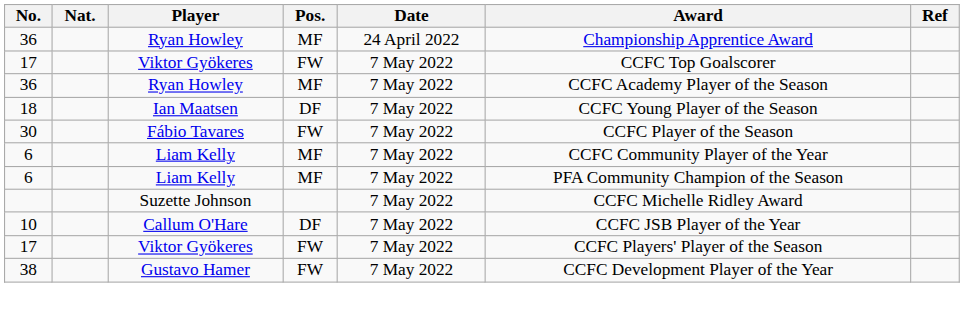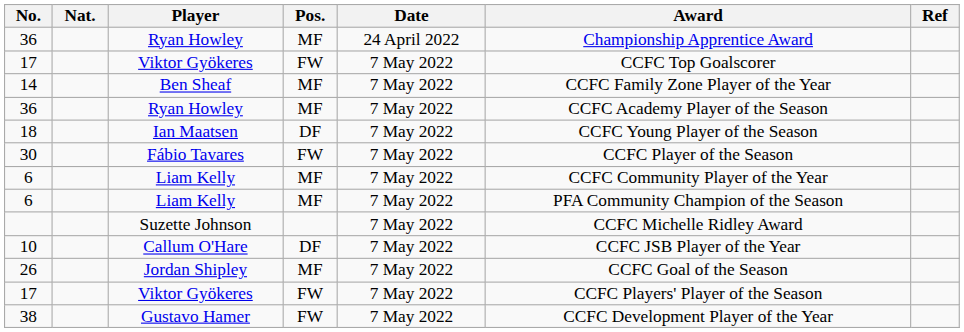 <table class="wikitable sortable alternance" style="font-size:100%; text-align:center; line-height:14px; width:70%;">
 <tr>
 <th>No.</th>
 <th>Nat.</th>
 <th>Player</th>
 <th>Pos.</th>
 <th>Date</th>
 <th>Award</th>
 <th>Ref</th>
 </tr>
 <tr>
 <td>36</td>
 <td></td>
 <td><a href='#'>Ryan Howley</a></td>
 <td>MF</td>
 <td>24 April 2022</td>
 <td><a href='#'>Championship Apprentice Award</a></td>
 <td></td>
 </tr>
 <tr>
 <td>17</td>
 <td></td>
 <td><a href='#'>Viktor Gyökeres</a></td>
 <td>FW</td>
 <td>7 May 2022</td>
 <td>CCFC Top Goalscorer</td>
+<td></td>
+</tr>
+<tr>
+<td>14</td>
+<td></td>
+<td><a href='#'>Ben Sheaf</a></td>
+<td>MF</td>
+<td>7 May 2022</td>
+<td>CCFC Family Zone Player of the Year</td>
 <td></td>
 </tr>
 <tr>
 <td>36</td>
 <td></td>
 <td><a href='#'>Ryan Howley</a></td>
 <td>MF</td>
 <td>7 May 2022</td>
 <td>CCFC Academy Player of the Season</td>
 <td></td>
 </tr>
 <tr>
 <td>18</td>
 <td></td>
 <td><a href='#'>Ian Maatsen</a></td>
 <td>DF</td>
 <td>7 May 2022</td>
 <td>CCFC Young Player of the Season</td>
 <td></td>
 </tr>
 <tr>
 <td>30</td>
 <td></td>
 <td><a href='#'>Fábio Tavares</a></td>
 <td>FW</td>
 <td>7 May 2022</td>
 <td>CCFC Player of the Season</td>
 <td></td>
 </tr>
 <tr>
 <td>6</td>
 <td></td>
 <td><a href='#'>Liam Kelly</a></td>
 <td>MF</td>
 <td>7 May 2022</td>
 <td>CCFC Community Player of the Year</td>
 <td></td>
 </tr>
 <tr>
 <td>6</td>
 <td></td>
 <td><a href='#'>Liam Kelly</a></td>
 <td>MF</td>
 <td>7 May 2022</td>
 <td>PFA Community Champion of the Season</td>
 <td></td>
 </tr>
 <tr>
 <td></td>
 <td></td>
 <td>Suzette Johnson</td>
 <td></td>
 <td>7 May 2022</td>
 <td>CCFC Michelle Ridley Award</td>
 <td></td>
 </tr>
 <tr>
 <td>10</td>
 <td></td>
 <td><a href='#'>Callum O'Hare</a></td>
 <td>DF</td>
 <td>7 May 2022</td>
 <td>CCFC JSB Player of the Year</td>
 <td></td>
 </tr>
 <tr>
+<td>26</td>
+<td></td>
+<td><a href='#'>Jordan Shipley</a></td>
+<td>MF</td>
+<td>7 May 2022</td>
+<td>CCFC Goal of the Season</td>
+<td></td>
+</tr>
+<tr>
 <td>17</td>
 <td></td>
 <td><a href='#'>Viktor Gyökeres</a></td>
 <td>FW</td>
 <td>7 May 2022</td>
 <td>CCFC Players' Player of the Season</td>
 <td></td>
 </tr>
 <tr>
 <td>38</td>
 <td></td>
 <td><a href='#'>Gustavo Hamer</a></td>
 <td>FW</td>
 <td>7 May 2022</td>
 <td>CCFC Development Player of the Year</td>
 <td></td>
 </tr>
 </table>
